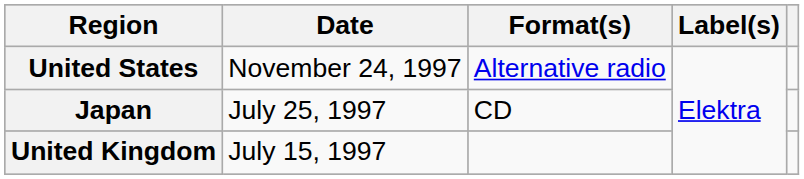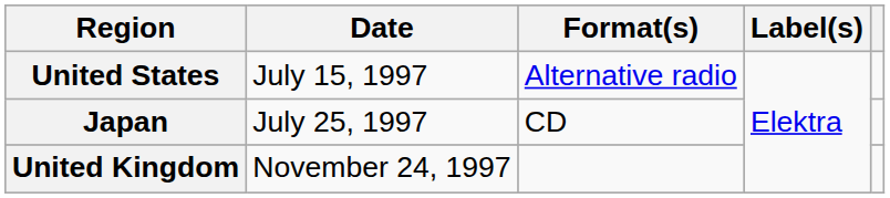 <table class="wikitable plainrowheaders">
 <tr>
 <th scope="col">Region</th>
 <th scope="col">Date</th>
 <th scope="col">Format(s)</th>
 <th scope="col">Label(s)</th>
 <th scope="col"></th>
 </tr>
 <tr>
 <th scope="row">United States</th>
-<td>November 24, 1997</td>
+<td>July 15, 1997</td>
 <td><a href='#'>Alternative radio</a></td>
 <td rowspan="3"><a href='#'>Elektra</a></td>
 <td></td>
 </tr>
 <tr>
 <th scope="row">Japan</th>
 <td>July 25, 1997</td>
 <td>CD</td>
 <td></td>
 </tr>
 <tr>
 <th scope="row">United Kingdom</th>
-<td>July 15, 1997</td>
+<td>November 24, 1997</td>
 <td></td>
 <td></td>
 </tr>
 </table>
